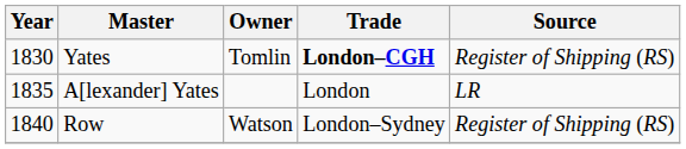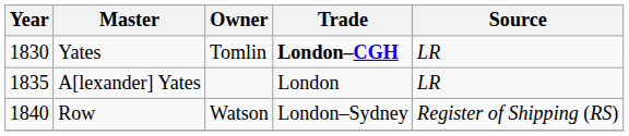 <table class="sortable wikitable">
 <tr>
 <th>Year</th>
 <th>Master</th>
 <th>Owner</th>
 <th>Trade</th>
 <th>Source</th>
 </tr>
 <tr>
 <td>1830</td>
 <td>Yates</td>
 <td>Tomlin</td>
 <td><strong>London–<a href='#'>CGH</a></strong></td>
-<td><em>Register of Shipping</em> (<em>RS</em>)</td>
+<td><em>LR</em></td>
 </tr>
 <tr>
 <td>1835</td>
 <td>A[lexander] Yates</td>
 <td></td>
 <td>London</td>
 <td><em>LR</em></td>
 </tr>
 <tr>
 <td>1840</td>
 <td>Row</td>
 <td>Watson</td>
 <td>London–Sydney</td>
 <td><em>Register of Shipping</em> (<em>RS</em>)</td>
 </tr>
 <tr>
 </tr>
 </table>
